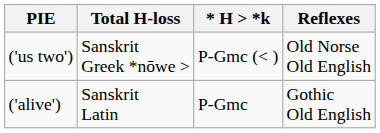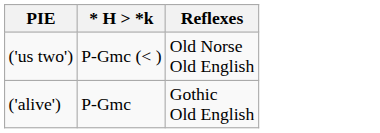 <table class="wikitable">
 <tr>
 <th>PIE</th>
-<th>Total H-loss</th>
 <th>* H > *k</th>
 <th>Reflexes</th>
 </tr>
 <tr>
 <td><a href='#'></a> ('us two')</td>
-<td>Sanskrit <br>Greek *nōwe >  </td>
 <td>P-Gmc  (< )</td>
 <td>Old Norse <br>Old English </td>
 </tr>
 <tr>
 <td><a href='#'></a> ('alive')</td>
-<td>Sanskrit <br>Latin </td>
 <td>P-Gmc </td>
 <td>Gothic <br>Old English </td>
 </tr>
 </table>
